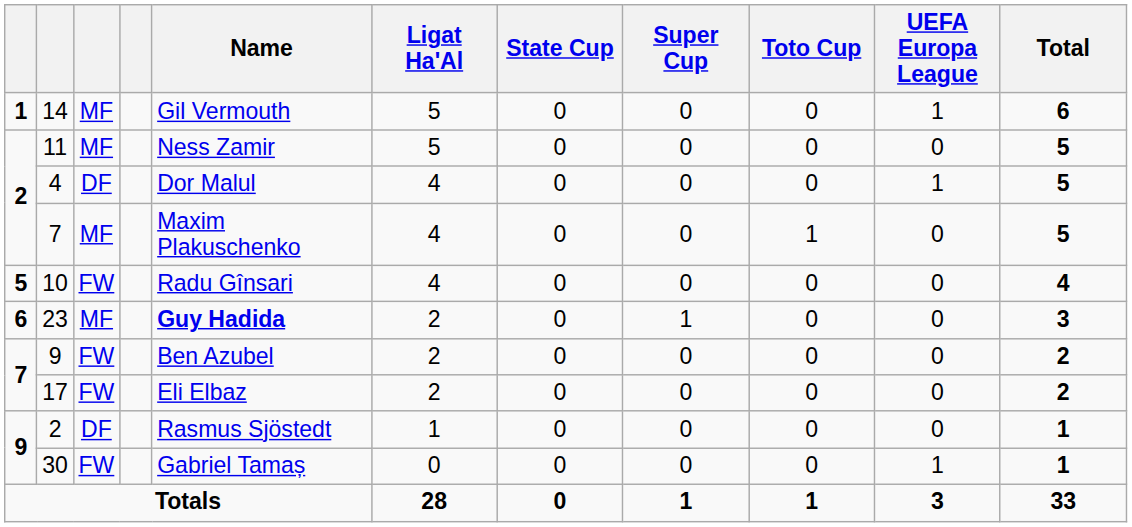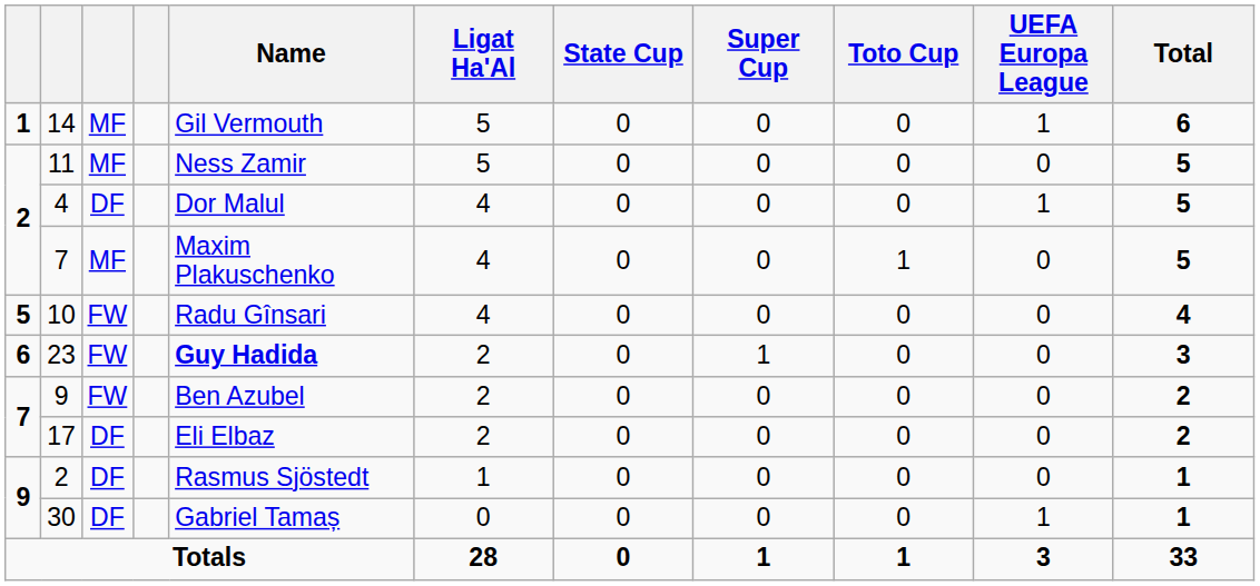 <table class="wikitable" style="text-align:center">
 <tr>
 <th width=15></th>
 <th width=15></th>
 <th width=15></th>
 <th width=15></th>
 <th width=145>Name</th>
 <th width=80><strong><a href='#'>Ligat Ha'Al</a></strong></th>
 <th width=80><strong><a href='#'>State Cup</a></strong></th>
 <th width=80><strong><a href='#'>Super Cup</a></strong></th>
 <th width=80><strong><a href='#'>Toto Cup</a></strong></th>
 <th width=80><strong><a href='#'>UEFA Europa League</a></strong></th>
 <th width=80>Total</th>
 </tr>
 <tr>
 <td><strong>1</strong></td>
 <td>14</td>
 <td><a href='#'>MF</a></td>
 <td></td>
 <td align=left><a href='#'>Gil Vermouth</a></td>
 <td>5</td>
 <td>0</td>
 <td>0</td>
 <td>0</td>
 <td>1</td>
 <td><strong>6</strong></td>
 </tr>
 <tr>
 <td rowspan=3><strong>2</strong></td>
 <td>11</td>
 <td><a href='#'>MF</a></td>
 <td></td>
 <td align=left><a href='#'>Ness Zamir</a></td>
 <td>5</td>
 <td>0</td>
 <td>0</td>
 <td>0</td>
 <td>0</td>
 <td><strong>5</strong></td>
 </tr>
 <tr>
 <td>4</td>
 <td><a href='#'>DF</a></td>
 <td></td>
 <td align=left><a href='#'>Dor Malul</a></td>
 <td>4</td>
 <td>0</td>
 <td>0</td>
 <td>0</td>
 <td>1</td>
 <td><strong>5</strong></td>
 </tr>
 <tr>
 <td>7</td>
 <td><a href='#'>MF</a></td>
 <td></td>
 <td align=left><a href='#'>Maxim Plakuschenko</a></td>
 <td>4</td>
 <td>0</td>
 <td>0</td>
 <td>1</td>
 <td>0</td>
 <td><strong>5</strong></td>
 </tr>
 <tr>
 <td><strong>5</strong></td>
 <td>10</td>
 <td><a href='#'>FW</a></td>
 <td></td>
 <td align=left><a href='#'>Radu Gînsari</a></td>
 <td>4</td>
 <td>0</td>
 <td>0</td>
 <td>0</td>
 <td>0</td>
 <td><strong>4</strong></td>
 </tr>
 <tr>
 <td><strong>6</strong></td>
 <td>23</td>
-<td><a href='#'>MF</a></td>
+<td><a href='#'>FW</a></td>
 <td></td>
 <td align=left><strong><a href='#'>Guy Hadida</a></strong></td>
 <td>2</td>
 <td>0</td>
 <td>1</td>
 <td>0</td>
 <td>0</td>
 <td><strong>3</strong></td>
 </tr>
 <tr>
 <td rowspan=2><strong>7</strong></td>
 <td>9</td>
 <td><a href='#'>FW</a></td>
 <td></td>
 <td align=left><a href='#'>Ben Azubel</a></td>
 <td>2</td>
 <td>0</td>
 <td>0</td>
 <td>0</td>
 <td>0</td>
 <td><strong>2</strong></td>
 </tr>
 <tr>
 <td>17</td>
-<td><a href='#'>FW</a></td>
+<td><a href='#'>DF</a></td>
 <td></td>
 <td align=left><a href='#'>Eli Elbaz</a></td>
 <td>2</td>
 <td>0</td>
 <td>0</td>
 <td>0</td>
 <td>0</td>
 <td><strong>2</strong></td>
 </tr>
 <tr>
 <td rowspan=2><strong>9</strong></td>
 <td>2</td>
 <td><a href='#'>DF</a></td>
 <td></td>
 <td align=left><a href='#'>Rasmus Sjöstedt</a></td>
 <td>1</td>
 <td>0</td>
 <td>0</td>
 <td>0</td>
 <td>0</td>
 <td><strong>1</strong></td>
 </tr>
 <tr>
 <td>30</td>
-<td><a href='#'>FW</a></td>
+<td><a href='#'>DF</a></td>
 <td></td>
 <td align=left><a href='#'>Gabriel Tamaș</a></td>
 <td>0</td>
 <td>0</td>
 <td>0</td>
 <td>0</td>
 <td>1</td>
 <td><strong>1</strong></td>
 </tr>
 <tr>
 <td colspan=5><strong>Totals</strong></td>
 <td><strong>28</strong></td>
 <td><strong>0</strong></td>
 <td><strong>1</strong></td>
 <td><strong>1</strong></td>
 <td><strong>3</strong></td>
 <td><strong>33</strong></td>
 </tr>
 </table>
